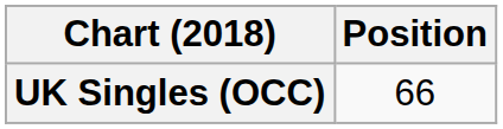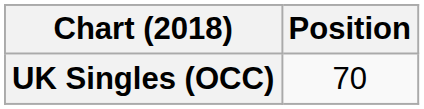 <table class="wikitable plainrowheaders" style="text-align:center">
 <tr>
 <th>Chart (2018)</th>
 <th>Position</th>
 </tr>
 <tr>
 <th scope="row">UK Singles (OCC)</th>
-<td>66</td>
+<td>70</td>
 </tr>
 </table>
